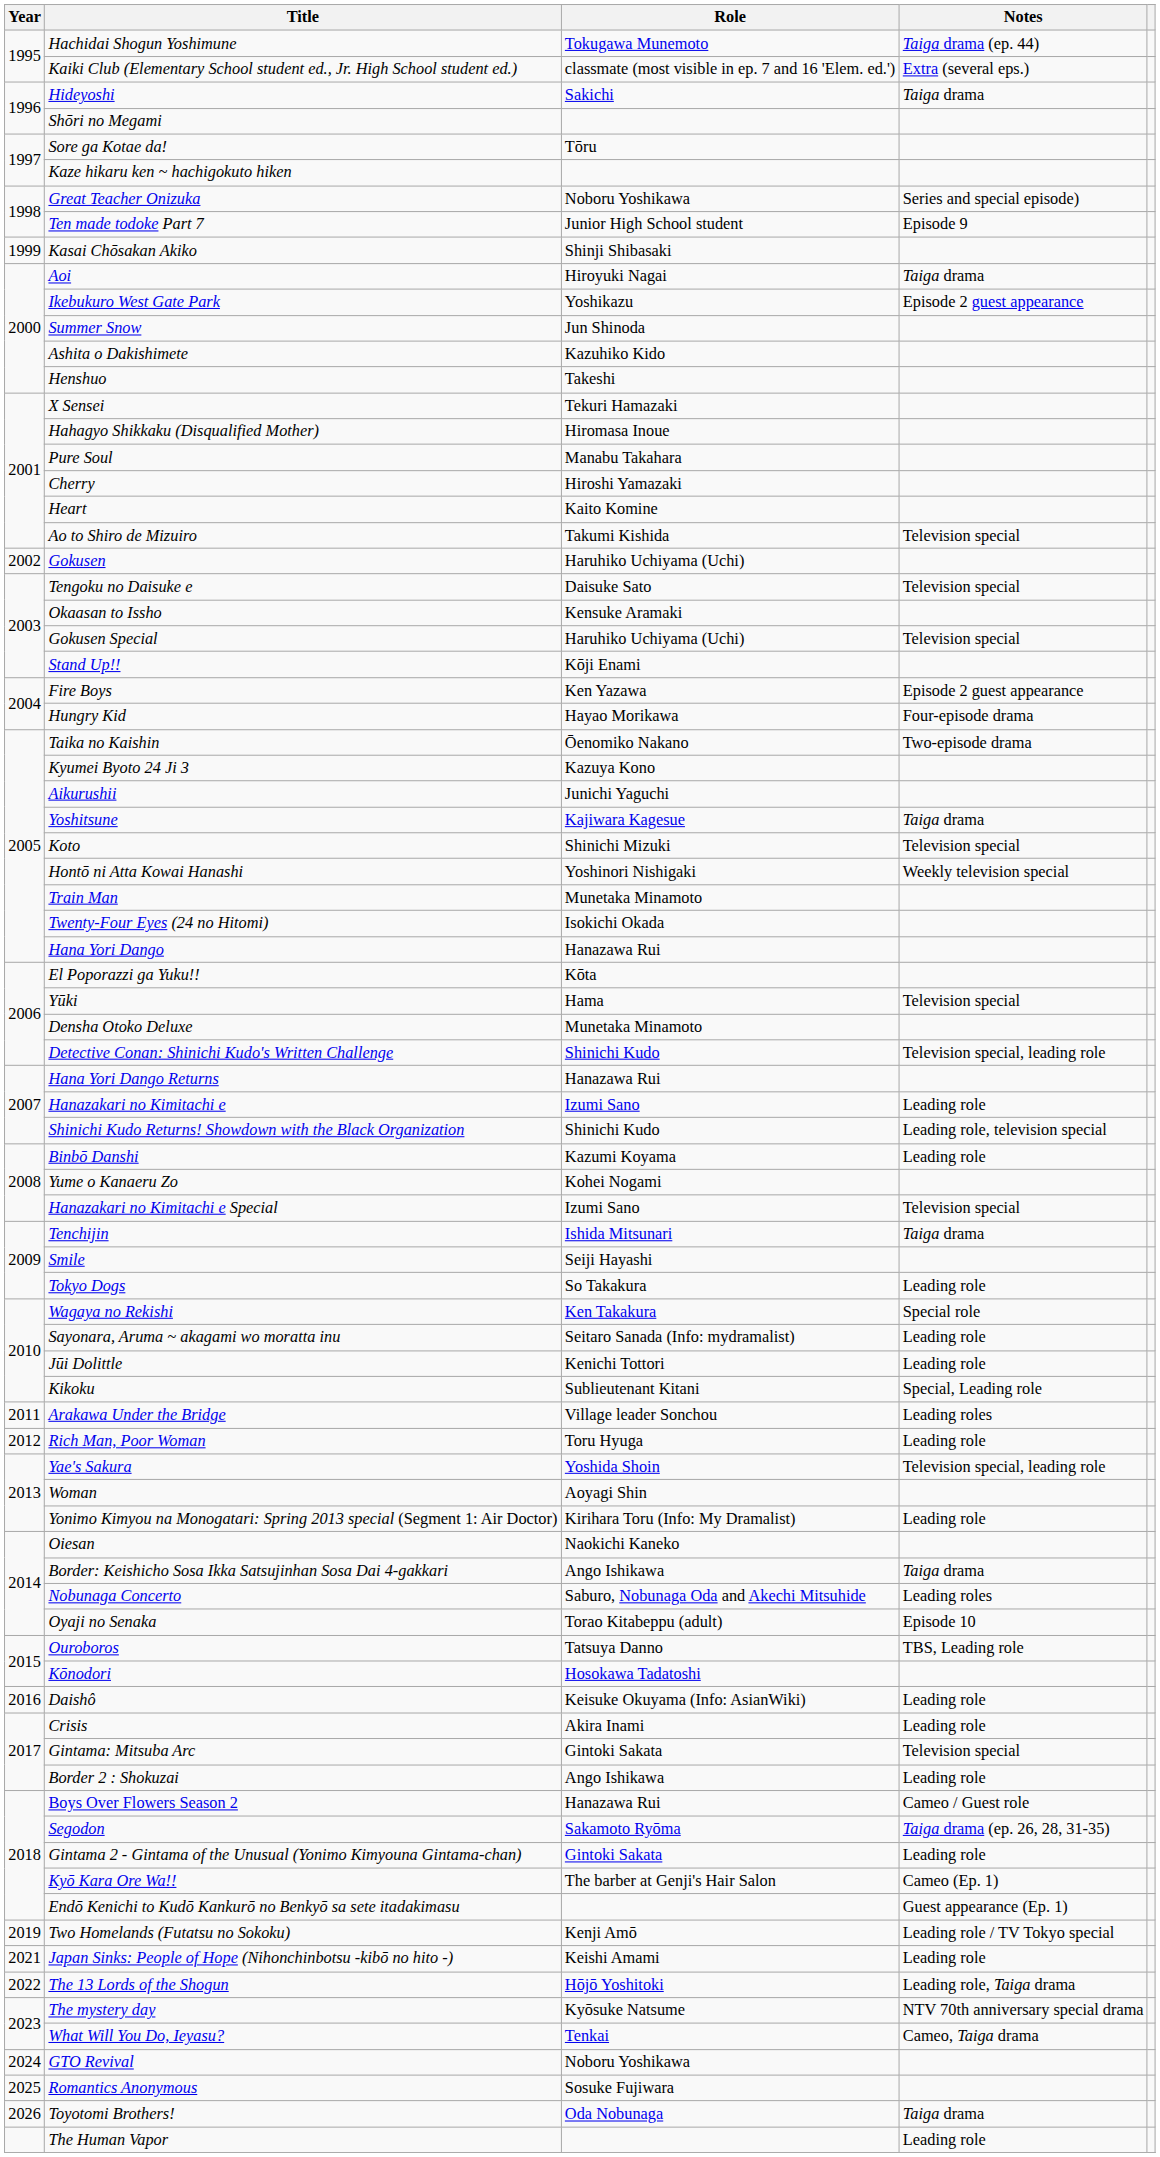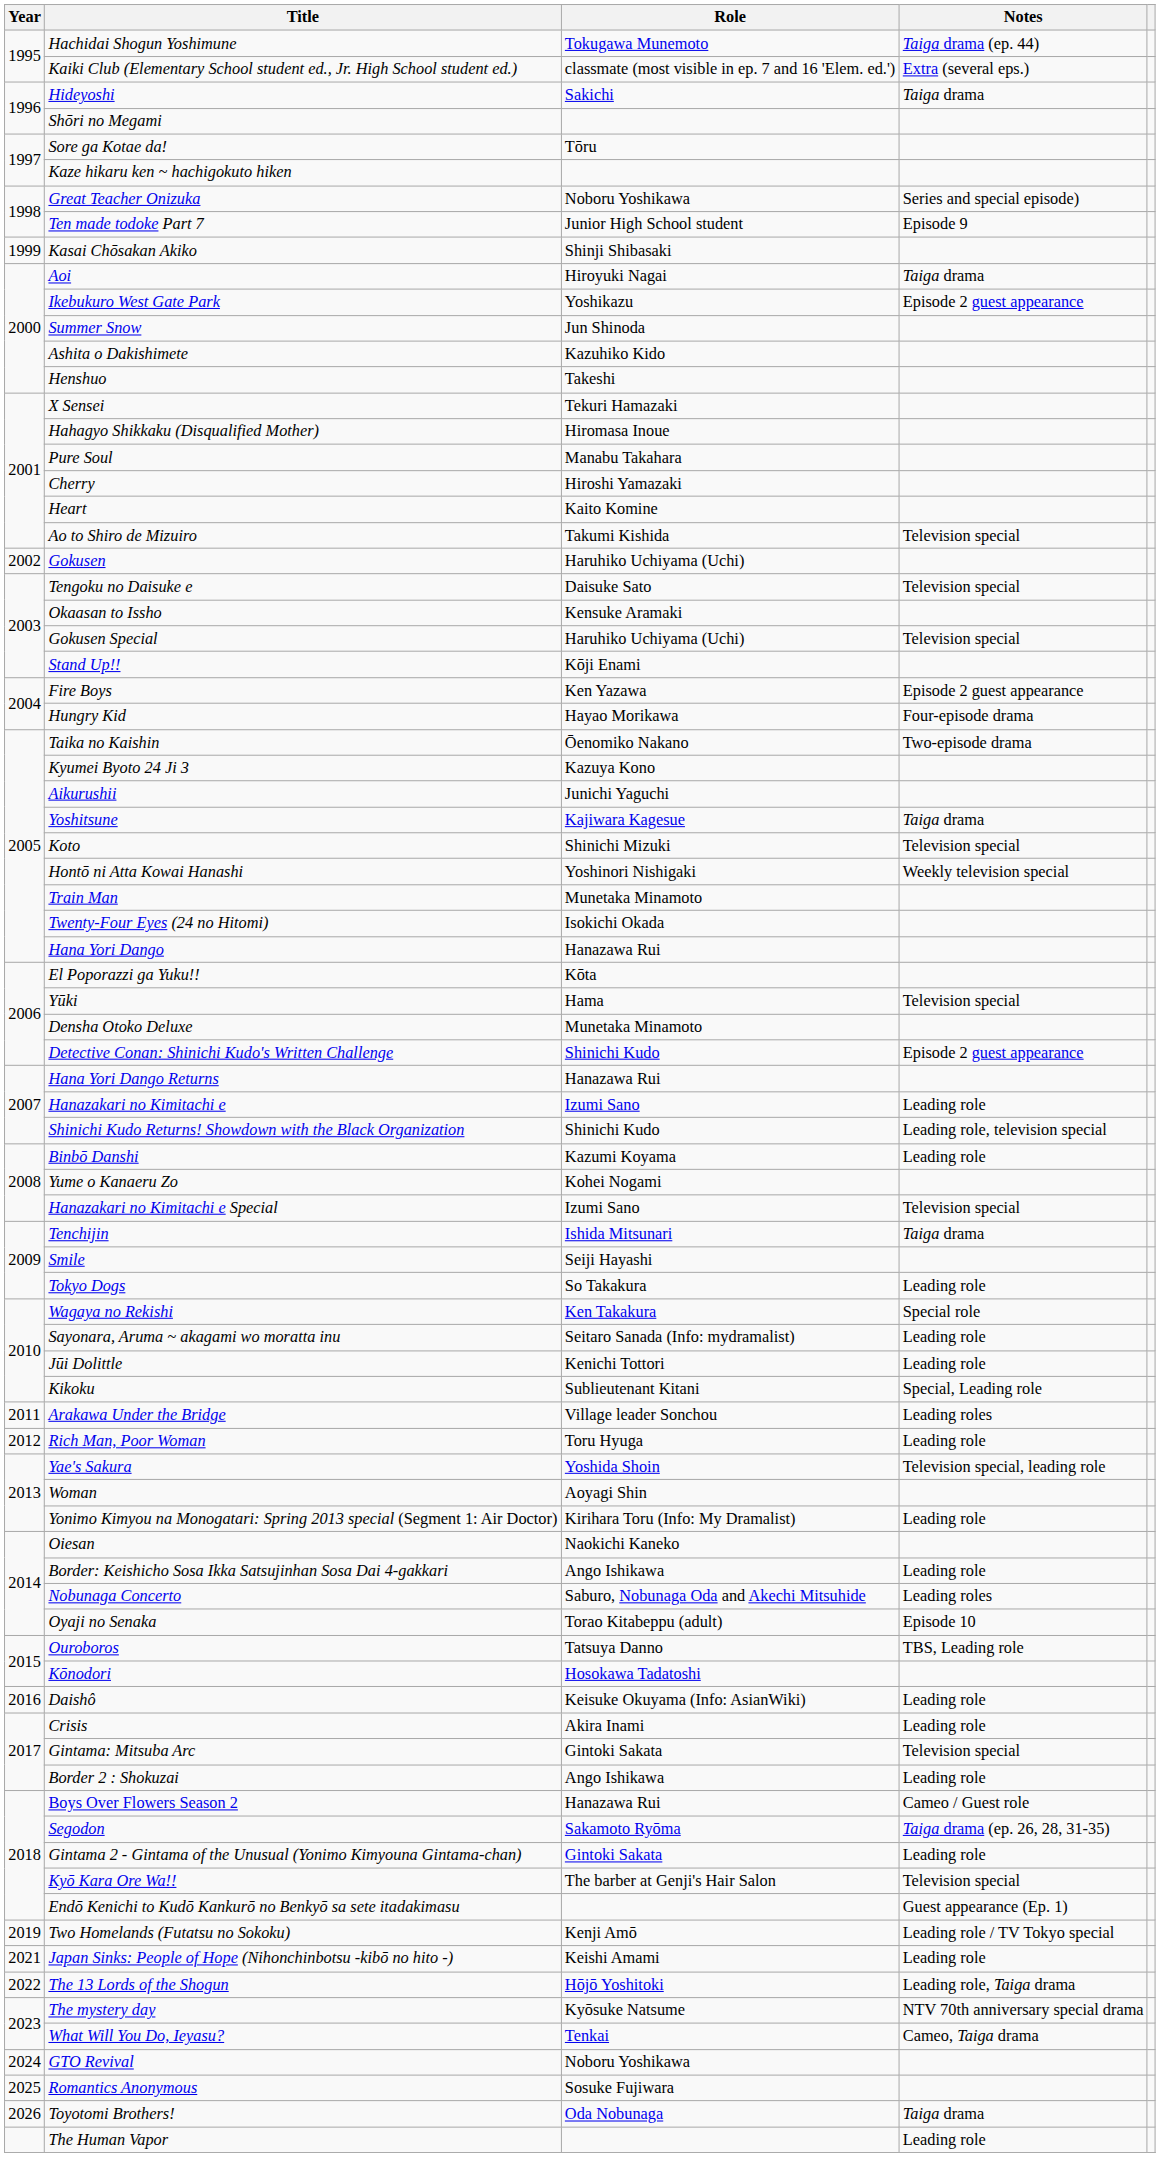 <table class="wikitable sortable">
 <tr>
 <th>Year</th>
 <th>Title</th>
 <th>Role</th>
 <th class="unsortable">Notes</th>
 <th></th>
 </tr>
 <tr>
 <td rowspan="2">1995</td>
 <td><em>Hachidai Shogun Yoshimune</em></td>
 <td><a href='#'>Tokugawa Munemoto</a></td>
 <td><a href='#'><em>Taiga</em> drama</a> (ep. 44)</td>
 <td></td>
 </tr>
 <tr>
 <td><em>Kaiki Club (Elementary School student ed., Jr. High School student ed.)</em></td>
 <td>classmate (most visible in ep. 7 and 16 'Elem. ed.')</td>
 <td><a href='#'>Extra</a> (several eps.)</td>
 <td></td>
 </tr>
 <tr>
 <td rowspan="2">1996</td>
 <td><em><a href='#'>Hideyoshi</a></em></td>
 <td><a href='#'>Sakichi</a></td>
 <td><em>Taiga</em> drama</td>
 <td></td>
 </tr>
 <tr>
 <td><em>Shōri no Megami</em></td>
 <td></td>
 <td></td>
 <td></td>
 </tr>
 <tr>
 <td rowspan="2">1997</td>
 <td><em>Sore ga Kotae da!</em></td>
 <td>Tōru</td>
 <td></td>
 <td></td>
 </tr>
 <tr>
 <td><em>Kaze hikaru ken ~ hachigokuto hiken</em></td>
 <td></td>
 <td></td>
 <td></td>
 </tr>
 <tr>
 <td rowspan="2">1998</td>
 <td><em><a href='#'>Great Teacher Onizuka</a></em></td>
 <td>Noboru Yoshikawa</td>
 <td>Series and special episode)</td>
 <td></td>
 </tr>
 <tr>
 <td><em><a href='#'>Ten made todoke</a> Part 7</em></td>
 <td>Junior High School student</td>
 <td>Episode 9</td>
 <td></td>
 </tr>
 <tr>
 <td>1999</td>
 <td><em>Kasai Chōsakan Akiko</em></td>
 <td>Shinji Shibasaki</td>
 <td></td>
 <td></td>
 </tr>
 <tr>
 <td rowspan="5">2000</td>
 <td><em><a href='#'>Aoi</a></em></td>
 <td>Hiroyuki Nagai</td>
 <td><em>Taiga</em> drama</td>
 <td></td>
 </tr>
 <tr>
 <td><em><a href='#'>Ikebukuro West Gate Park</a></em></td>
 <td>Yoshikazu</td>
 <td>Episode 2 <a href='#'>guest appearance</a></td>
 <td></td>
 </tr>
 <tr>
 <td><em><a href='#'>Summer Snow</a></em></td>
 <td>Jun Shinoda</td>
 <td></td>
 <td></td>
 </tr>
 <tr>
 <td><em>Ashita o Dakishimete</em></td>
 <td>Kazuhiko Kido</td>
 <td></td>
 <td></td>
 </tr>
 <tr>
 <td><em>Henshuo</em></td>
 <td>Takeshi</td>
 <td></td>
 <td></td>
 </tr>
 <tr>
 <td rowspan="6">2001</td>
 <td><em>X Sensei</em></td>
 <td>Tekuri Hamazaki</td>
 <td></td>
 <td></td>
 </tr>
 <tr>
 <td><em>Hahagyo Shikkaku (Disqualified Mother)</em></td>
 <td>Hiromasa Inoue</td>
 <td></td>
 <td></td>
 </tr>
 <tr>
 <td><em>Pure Soul</em></td>
 <td>Manabu Takahara</td>
 <td></td>
 <td></td>
 </tr>
 <tr>
 <td><em>Cherry</em></td>
 <td>Hiroshi Yamazaki</td>
 <td></td>
 <td></td>
 </tr>
 <tr>
 <td><em>Heart</em></td>
 <td>Kaito Komine</td>
 <td></td>
 <td></td>
 </tr>
 <tr>
 <td><em>Ao to Shiro de Mizuiro</em></td>
 <td>Takumi Kishida</td>
 <td>Television special</td>
 <td></td>
 </tr>
 <tr>
 <td>2002</td>
 <td><em><a href='#'>Gokusen</a></em></td>
 <td>Haruhiko Uchiyama (Uchi)</td>
 <td></td>
 <td></td>
 </tr>
 <tr>
 <td rowspan="4">2003</td>
 <td><em>Tengoku no Daisuke e</em></td>
 <td>Daisuke Sato</td>
 <td>Television special</td>
 <td></td>
 </tr>
 <tr>
 <td><em>Okaasan to Issho</em></td>
 <td>Kensuke Aramaki</td>
 <td></td>
 <td></td>
 </tr>
 <tr>
 <td><em>Gokusen Special</em></td>
 <td>Haruhiko Uchiyama (Uchi)</td>
 <td>Television special</td>
 <td></td>
 </tr>
 <tr>
 <td><em><a href='#'>Stand Up!!</a></em></td>
 <td>Kōji Enami</td>
 <td></td>
 <td></td>
 </tr>
 <tr>
 <td rowspan="2">2004</td>
 <td><em>Fire Boys</em></td>
 <td>Ken Yazawa</td>
 <td>Episode 2 guest appearance</td>
 <td></td>
 </tr>
 <tr>
 <td><em>Hungry Kid</em></td>
 <td>Hayao Morikawa</td>
 <td>Four-episode drama</td>
 <td></td>
 </tr>
 <tr>
 <td rowspan="9">2005</td>
 <td><em>Taika no Kaishin</em></td>
 <td>Ōenomiko Nakano</td>
 <td>Two-episode drama</td>
 <td></td>
 </tr>
 <tr>
 <td><em>Kyumei Byoto 24 Ji 3</em></td>
 <td>Kazuya Kono</td>
 <td></td>
 <td></td>
 </tr>
 <tr>
 <td><em><a href='#'>Aikurushii</a></em></td>
 <td>Junichi Yaguchi</td>
 <td></td>
 <td></td>
 </tr>
 <tr>
 <td><em><a href='#'>Yoshitsune</a></em></td>
 <td><a href='#'>Kajiwara Kagesue</a></td>
 <td><em>Taiga</em> drama</td>
 <td></td>
 </tr>
 <tr>
 <td><em>Koto</em></td>
 <td>Shinichi Mizuki</td>
 <td>Television special</td>
 <td></td>
 </tr>
 <tr>
 <td><em>Hontō ni Atta Kowai Hanashi</em></td>
 <td>Yoshinori Nishigaki</td>
 <td>Weekly television special</td>
 <td></td>
 </tr>
 <tr>
 <td><em><a href='#'>Train Man</a></em></td>
 <td>Munetaka Minamoto</td>
 <td></td>
 <td></td>
 </tr>
 <tr>
 <td><em><a href='#'>Twenty-Four Eyes</a></em> <em>(24 no Hitomi)</em></td>
 <td>Isokichi Okada</td>
 <td></td>
 <td></td>
 </tr>
 <tr>
 <td><em><a href='#'>Hana Yori Dango</a></em></td>
 <td>Hanazawa Rui</td>
 <td></td>
 <td></td>
 </tr>
 <tr>
 <td rowspan="4">2006</td>
 <td><em>El Poporazzi ga Yuku!!</em></td>
 <td>Kōta</td>
 <td></td>
 <td></td>
 </tr>
 <tr>
 <td><em>Yūki</em></td>
 <td>Hama</td>
 <td>Television special</td>
 <td></td>
 </tr>
 <tr>
 <td><em>Densha Otoko Deluxe</em></td>
 <td>Munetaka Minamoto</td>
 <td></td>
 <td></td>
 </tr>
 <tr>
 <td><em><a href='#'>Detective Conan: Shinichi Kudo's Written Challenge</a></em></td>
 <td><a href='#'>Shinichi Kudo</a></td>
-<td>Television special, leading role</td>
+<td>Episode 2 <a href='#'>guest appearance</a></td>
 <td></td>
 </tr>
 <tr>
 <td rowspan="3">2007</td>
 <td><em><a href='#'>Hana Yori Dango Returns</a></em></td>
 <td>Hanazawa Rui</td>
 <td></td>
 <td></td>
 </tr>
 <tr>
 <td><em><a href='#'>Hanazakari no Kimitachi e</a></em></td>
 <td><a href='#'>Izumi Sano</a></td>
 <td>Leading role</td>
 <td></td>
 </tr>
 <tr>
 <td><em><a href='#'>Shinichi Kudo Returns! Showdown with the Black Organization</a></em></td>
 <td>Shinichi Kudo</td>
 <td>Leading role, television special</td>
 <td></td>
 </tr>
 <tr>
 <td rowspan="3">2008</td>
 <td><em><a href='#'>Binbō Danshi</a></em></td>
 <td>Kazumi Koyama</td>
 <td>Leading role</td>
 <td></td>
 </tr>
 <tr>
 <td><em>Yume o Kanaeru Zo</em></td>
 <td>Kohei Nogami</td>
 <td></td>
 <td></td>
 </tr>
 <tr>
 <td><em><a href='#'>Hanazakari no Kimitachi e</a> Special</em></td>
 <td>Izumi Sano</td>
 <td>Television special</td>
 <td></td>
 </tr>
 <tr>
 <td rowspan="3">2009</td>
 <td><em><a href='#'>Tenchijin</a></em></td>
 <td><a href='#'>Ishida Mitsunari</a></td>
 <td><em>Taiga</em> drama</td>
 <td></td>
 </tr>
 <tr>
 <td><em><a href='#'>Smile</a></em></td>
 <td>Seiji Hayashi</td>
 <td></td>
 <td></td>
 </tr>
 <tr>
 <td><em><a href='#'>Tokyo Dogs</a></em></td>
 <td>So Takakura</td>
 <td>Leading role</td>
 <td></td>
 </tr>
 <tr>
 <td rowspan="4">2010</td>
 <td><em><a href='#'>Wagaya no Rekishi</a></em></td>
 <td><a href='#'>Ken Takakura</a></td>
 <td>Special role</td>
 <td></td>
 </tr>
 <tr>
 <td><em>Sayonara, Aruma ~ akagami wo moratta inu</em></td>
 <td>Seitaro Sanada (Info: mydramalist)</td>
 <td>Leading role</td>
 <td></td>
 </tr>
 <tr>
 <td><em>Jūi Dolittle</em></td>
 <td>Kenichi Tottori</td>
 <td>Leading role</td>
 <td></td>
 </tr>
 <tr>
 <td><em>Kikoku</em></td>
 <td>Sublieutenant Kitani</td>
 <td>Special, Leading role</td>
 <td></td>
 </tr>
 <tr>
 <td>2011</td>
 <td><em><a href='#'>Arakawa Under the Bridge</a></em></td>
 <td>Village leader Sonchou</td>
 <td>Leading roles</td>
 <td></td>
 </tr>
 <tr>
 <td>2012</td>
 <td><em><a href='#'>Rich Man, Poor Woman</a></em></td>
 <td>Toru Hyuga</td>
 <td>Leading role</td>
 <td></td>
 </tr>
 <tr>
 <td rowspan="3">2013</td>
 <td><em><a href='#'>Yae's Sakura</a></em></td>
 <td><a href='#'>Yoshida Shoin</a></td>
 <td>Television special, leading role</td>
 <td></td>
 </tr>
 <tr>
 <td><em>Woman</em></td>
 <td>Aoyagi Shin</td>
 <td></td>
 <td></td>
 </tr>
 <tr>
 <td><em>Yonimo Kimyou na Monogatari: Spring 2013 special</em> (Segment 1: Air Doctor)</td>
 <td>Kirihara Toru (Info: My Dramalist)</td>
 <td>Leading role</td>
 <td></td>
 </tr>
 <tr>
 <td rowspan="4">2014</td>
 <td><em>Oiesan</em></td>
 <td>Naokichi Kaneko</td>
 <td></td>
 <td></td>
 </tr>
 <tr>
 <td><em>Border: Keishicho Sosa Ikka Satsujinhan Sosa Dai 4-gakkari</em></td>
 <td>Ango Ishikawa</td>
-<td><em>Taiga</em> drama</td>
+<td>Leading role</td>
 <td></td>
 </tr>
 <tr>
 <td><em><a href='#'>Nobunaga Concerto</a></em></td>
 <td>Saburo, <a href='#'>Nobunaga Oda</a> and <a href='#'>Akechi Mitsuhide</a></td>
 <td>Leading roles</td>
 <td></td>
 </tr>
 <tr>
 <td><em>Oyaji no Senaka</em></td>
 <td>Torao Kitabeppu (adult)</td>
 <td>Episode 10</td>
 <td></td>
 </tr>
 <tr>
 <td rowspan="2">2015</td>
 <td><em><a href='#'>Ouroboros</a></em></td>
 <td>Tatsuya Danno</td>
 <td>TBS, Leading role</td>
 <td></td>
 </tr>
 <tr>
 <td><em><a href='#'>Kōnodori</a></em></td>
 <td><a href='#'>Hosokawa Tadatoshi</a></td>
 <td></td>
 <td></td>
 </tr>
 <tr>
 <td>2016</td>
 <td><em>Daishô</em></td>
 <td>Keisuke Okuyama (Info: AsianWiki)</td>
 <td>Leading role</td>
 <td></td>
 </tr>
 <tr>
 <td rowspan="3">2017</td>
 <td><em>Crisis</em></td>
 <td>Akira Inami</td>
 <td>Leading role</td>
 <td></td>
 </tr>
 <tr>
 <td><em>Gintama: Mitsuba Arc</em></td>
 <td>Gintoki Sakata</td>
 <td>Television special</td>
 <td></td>
 </tr>
 <tr>
 <td><em>Border 2 : Shokuzai</em></td>
 <td>Ango Ishikawa</td>
 <td>Leading role</td>
 <td></td>
 </tr>
 <tr>
 <td rowspan="5">2018</td>
 <td><a href='#'>Boys Over Flowers Season 2</a></td>
 <td>Hanazawa Rui</td>
 <td>Cameo / Guest role</td>
 <td></td>
 </tr>
 <tr>
 <td><em><a href='#'>Segodon</a></em></td>
 <td><a href='#'>Sakamoto Ryōma</a></td>
 <td><a href='#'><em>Taiga</em> drama</a> (ep. 26, 28, 31-35)</td>
 <td></td>
 </tr>
 <tr>
 <td><em>Gintama 2 - Gintama of the Unusual</em> <em>(Yonimo Kimyouna Gintama-chan)</em></td>
 <td><a href='#'>Gintoki Sakata</a></td>
 <td>Leading role</td>
 <td></td>
 </tr>
 <tr>
 <td><em><a href='#'>Kyō Kara Ore Wa!!</a></em></td>
 <td>The barber at Genji's Hair Salon</td>
-<td>Cameo (Ep. 1)</td>
+<td>Television special</td>
 <td></td>
 </tr>
 <tr>
 <td><em>Endō Kenichi to Kudō Kankurō no Benkyō sa sete itadakimasu</em></td>
 <td></td>
 <td>Guest appearance (Ep. 1)</td>
 <td></td>
 </tr>
 <tr>
 <td rowspan="1">2019</td>
 <td><em>Two Homelands</em> <em>(Futatsu no Sokoku)</em></td>
 <td>Kenji Amō</td>
 <td>Leading role / TV Tokyo special</td>
 <td></td>
 </tr>
 <tr>
 <td rowspan="1">2021</td>
 <td><em><a href='#'>Japan Sinks: People of Hope</a></em> <em>(Nihonchinbotsu -kibō no hito -)</em></td>
 <td>Keishi Amami</td>
 <td>Leading role</td>
 <td></td>
 </tr>
 <tr>
 <td rowspan="1">2022</td>
 <td><em><a href='#'>The 13 Lords of the Shogun</a></em></td>
 <td><a href='#'>Hōjō Yoshitoki</a></td>
 <td>Leading role, <em>Taiga</em> drama</td>
 <td></td>
 </tr>
 <tr>
 <td rowspan="2">2023</td>
 <td><em><a href='#'>The mystery day</a></em></td>
 <td>Kyōsuke Natsume</td>
 <td>NTV 70th anniversary special drama</td>
 <td></td>
 </tr>
 <tr>
 <td><em><a href='#'>What Will You Do, Ieyasu?</a></em></td>
 <td><a href='#'>Tenkai</a></td>
 <td>Cameo, <em>Taiga</em> drama</td>
 <td></td>
 </tr>
 <tr>
 <td>2024</td>
 <td><em><a href='#'>GTO Revival</a></em></td>
 <td>Noboru Yoshikawa</td>
 <td></td>
 <td></td>
 </tr>
 <tr>
 <td>2025</td>
 <td><em><a href='#'>Romantics Anonymous</a></em></td>
 <td>Sosuke Fujiwara</td>
 <td></td>
 <td></td>
 </tr>
 <tr>
 <td>2026</td>
 <td><em>Toyotomi Brothers!</em></td>
 <td><a href='#'>Oda Nobunaga</a></td>
 <td><em>Taiga</em> drama</td>
 <td></td>
 </tr>
 <tr>
 <td></td>
 <td><em>The Human Vapor</em></td>
 <td></td>
 <td>Leading role</td>
 <td></td>
 </tr>
 <tr>
 </tr>
 </table>
